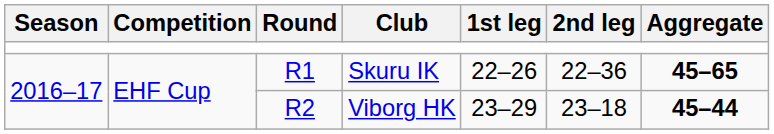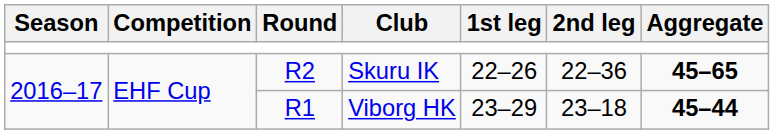 <table class="wikitable">
 <tr>
 <th>Season</th>
 <th>Competition</th>
 <th>Round</th>
 <th>Club</th>
 <th>1st leg</th>
 <th>2nd leg</th>
 <th>Aggregate</th>
 </tr>
 <tr>
 <td colspan="7" bgcolor=white></td>
 </tr>
 <tr>
 <td rowspan="2"><a href='#'>2016–17</a></td>
 <td rowspan="2"><a href='#'>EHF Cup</a></td>
-<td style="text-align:center;"><a href='#'>R1</a></td>
+<td style="text-align:center;"><a href='#'>R2</a></td>
 <td> <a href='#'>Skuru IK</a></td>
 <td style="text-align:center;">22–26</td>
 <td style="text-align:center;">22–36</td>
 <td style="text-align:center;"><strong>45–65</strong></td>
 </tr>
 <tr>
-<td style="text-align:center;"><a href='#'>R2</a></td>
+<td style="text-align:center;"><a href='#'>R1</a></td>
 <td> <a href='#'>Viborg HK</a></td>
 <td style="text-align:center;">23–29</td>
 <td style="text-align:center;">23–18</td>
 <td style="text-align:center;"><strong>45–44</strong></td>
 </tr>
 </table>
